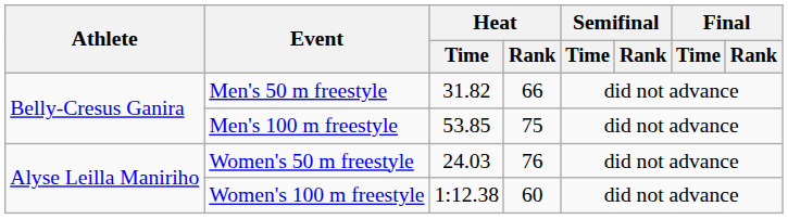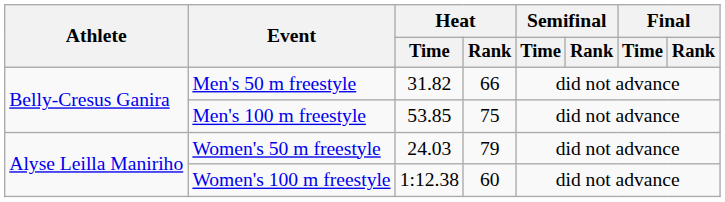 <table class=wikitable style="font-size:90%">
 <tr>
 <th rowspan="2">Athlete</th>
 <th rowspan="2">Event</th>
 <th colspan="2">Heat</th>
 <th colspan="2">Semifinal</th>
 <th colspan="2">Final</th>
 </tr>
 <tr style="font-size:95%">
 <th>Time</th>
 <th>Rank</th>
 <th>Time</th>
 <th>Rank</th>
 <th>Time</th>
 <th>Rank</th>
 </tr>
 <tr align=center>
 <td align=left rowspan=2><a href='#'>Belly-Cresus Ganira</a></td>
 <td align=left><a href='#'>Men's 50 m freestyle</a></td>
 <td>31.82</td>
 <td>66</td>
 <td colspan=4>did not advance</td>
 </tr>
 <tr align=center>
 <td align=left><a href='#'>Men's 100 m freestyle</a></td>
 <td>53.85</td>
 <td>75</td>
 <td colspan=4>did not advance</td>
 </tr>
 <tr align=center>
 <td align=left rowspan=2><a href='#'>Alyse Leilla Maniriho</a></td>
 <td align=left><a href='#'>Women's 50 m freestyle</a></td>
 <td>24.03</td>
-<td>76</td>
+<td>79</td>
 <td colspan=4>did not advance</td>
 </tr>
 <tr align=center>
 <td align=left><a href='#'>Women's 100 m freestyle</a></td>
 <td>1:12.38</td>
 <td>60</td>
 <td colspan=4>did not advance</td>
 </tr>
 </table>
